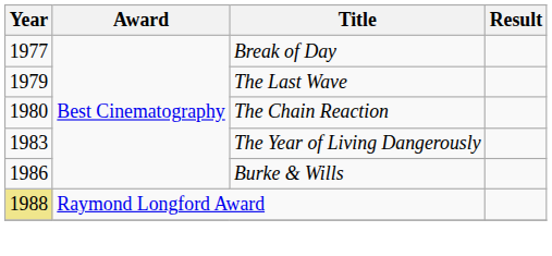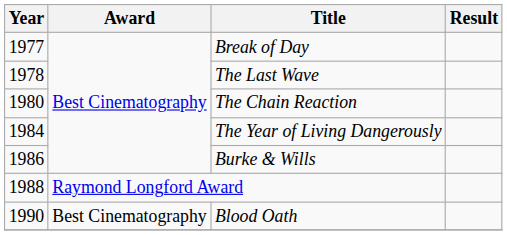 <table class="wikitable">
 <tr>
 <th>Year</th>
 <th>Award</th>
 <th>Title</th>
 <th>Result</th>
 </tr>
 <tr>
 <td>1977</td>
 <td rowspan=5><a href='#'>Best Cinematography</a></td>
 <td><em>Break of Day</em></td>
 <td></td>
 </tr>
 <tr>
-<td>1979</td>
+<td>1978</td>
 <td><em>The Last Wave</em></td>
 <td></td>
 </tr>
 <tr>
 <td>1980</td>
 <td><em>The Chain Reaction</em></td>
 <td></td>
 </tr>
 <tr>
-<td>1983</td>
+<td>1984</td>
 <td><em>The Year of Living Dangerously</em></td>
 <td></td>
 </tr>
 <tr>
 <td>1986</td>
 <td><em>Burke & Wills</em></td>
 <td></td>
 </tr>
 <tr>
-<td style="background: khaki;">1988</td>
+<td>1988</td>
 <td colspan=2><a href='#'>Raymond Longford Award</a></td>
+<td></td>
+</tr>
+<tr>
+<td>1990</td>
+<td>Best Cinematography</td>
+<td><em>Blood Oath</em></td>
 <td></td>
 </tr>
 <tr>
 </tr>
 </table>
